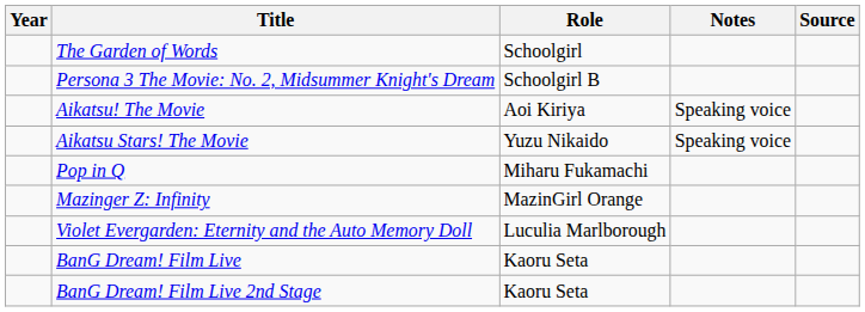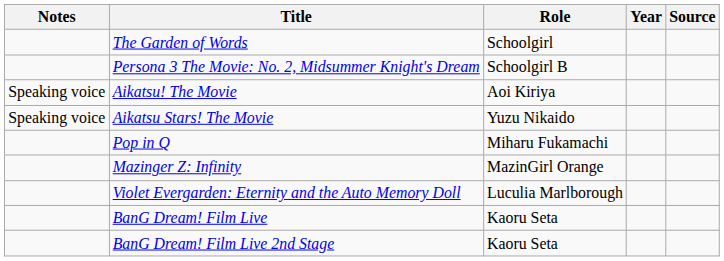 <table class="wikitable sortable plainrowheaders">
 <tr>
-<th>Year</th>
+<th class="unsortable">Notes</th>
 <th>Title</th>
 <th>Role</th>
-<th class="unsortable">Notes</th>
+<th>Year</th>
 <th class="unsortable">Source</th>
 </tr>
 <tr>
 <td></td>
 <td><em><a href='#'>The Garden of Words</a></em></td>
 <td>Schoolgirl</td>
 <td></td>
 <td></td>
 </tr>
 <tr>
 <td></td>
 <td><em><a href='#'>Persona 3 The Movie: No. 2, Midsummer Knight's Dream</a></em></td>
 <td>Schoolgirl B</td>
 <td></td>
 <td></td>
 </tr>
 <tr>
-<td></td>
+<td>Speaking voice</td>
 <td><em><a href='#'>Aikatsu! The Movie</a></em></td>
 <td>Aoi Kiriya</td>
-<td>Speaking voice</td>
+<td></td>
 <td></td>
 </tr>
 <tr>
-<td></td>
+<td>Speaking voice</td>
 <td><em><a href='#'>Aikatsu Stars! The Movie</a></em></td>
 <td>Yuzu Nikaido</td>
-<td>Speaking voice</td>
+<td></td>
 <td></td>
 </tr>
 <tr>
 <td></td>
 <td><em><a href='#'>Pop in Q</a></em></td>
 <td>Miharu Fukamachi</td>
 <td></td>
 <td></td>
 </tr>
 <tr>
 <td></td>
 <td><em><a href='#'>Mazinger Z: Infinity</a></em></td>
 <td>MazinGirl Orange</td>
 <td></td>
 <td></td>
 </tr>
 <tr>
 <td></td>
 <td><em><a href='#'>Violet Evergarden: Eternity and the Auto Memory Doll</a></em></td>
 <td>Luculia Marlborough</td>
 <td></td>
 <td></td>
 </tr>
 <tr>
 <td></td>
 <td><em><a href='#'>BanG Dream! Film Live</a></em></td>
 <td>Kaoru Seta</td>
 <td></td>
 <td></td>
 </tr>
 <tr>
 <td></td>
 <td><em><a href='#'>BanG Dream! Film Live 2nd Stage</a></em></td>
 <td>Kaoru Seta</td>
 <td></td>
 <td></td>
 </tr>
 </table>
